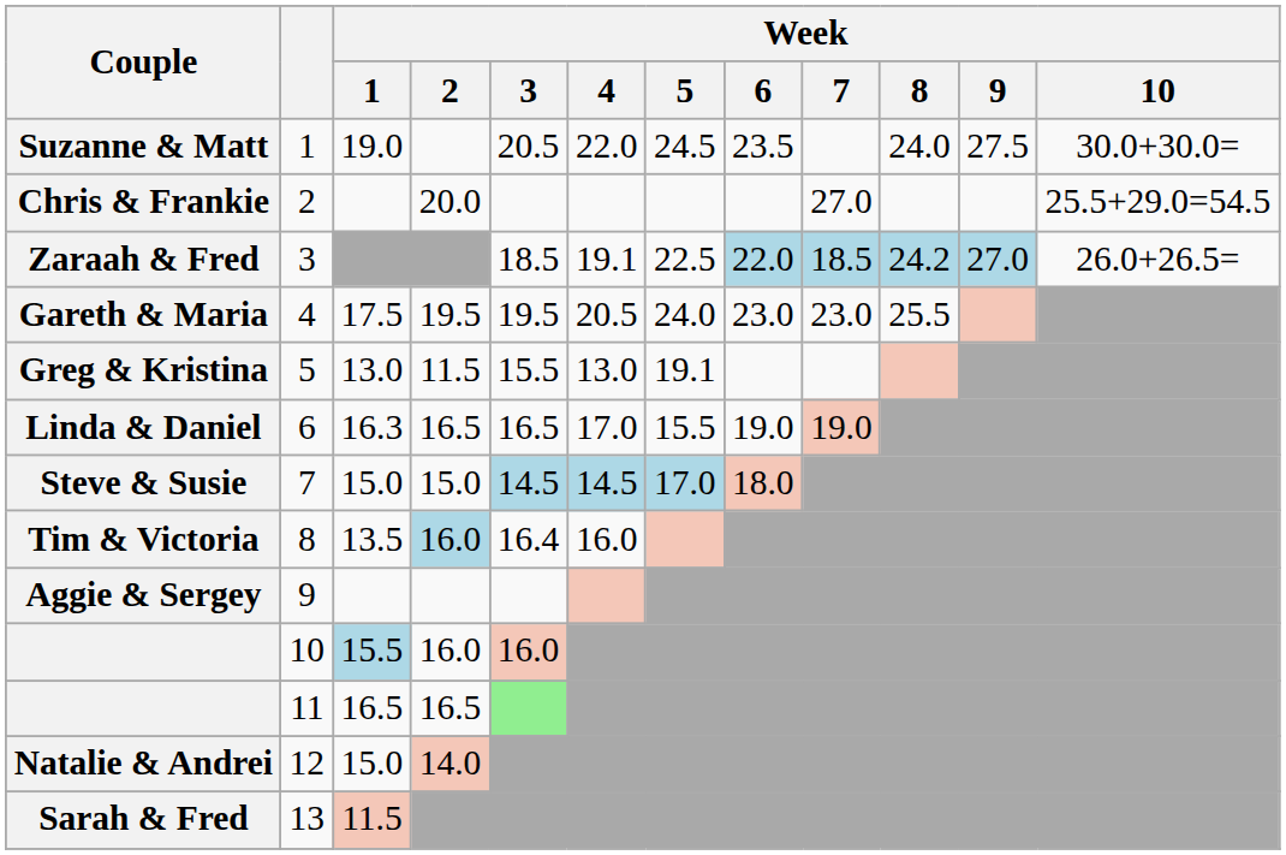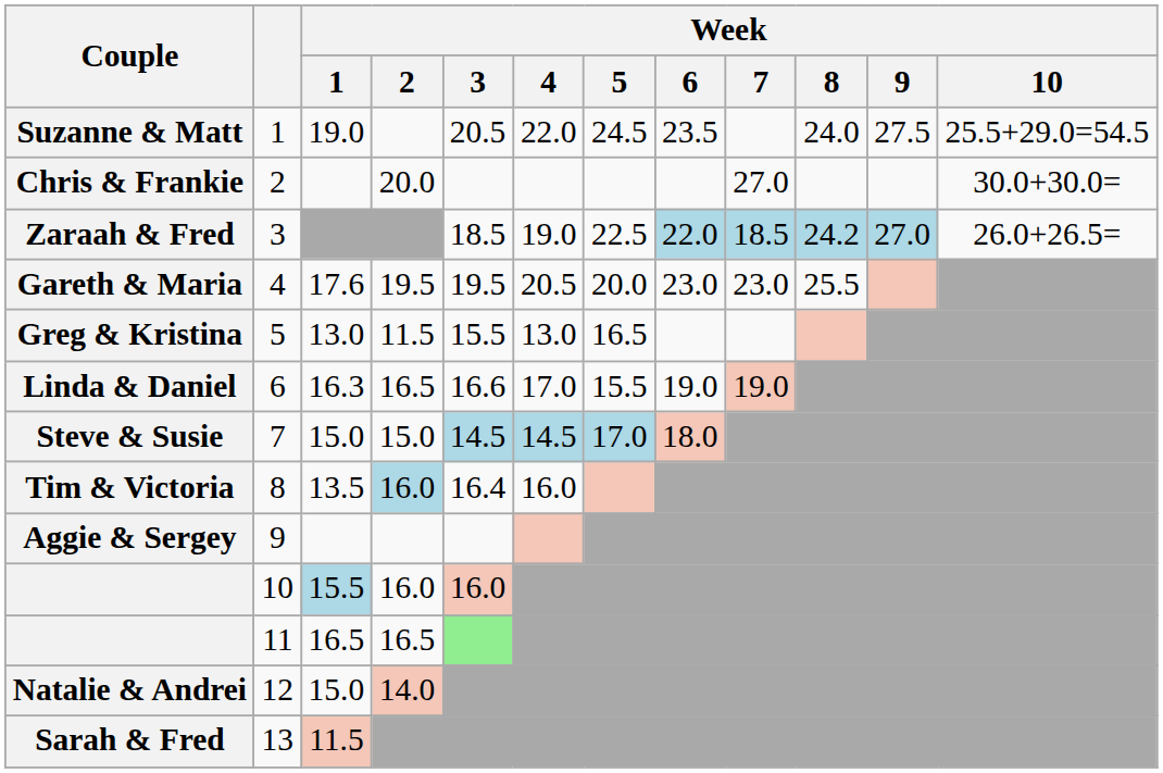 <table class="wikitable sortable" style="text-align:center">
 <tr>
 <th scope="col" rowspan=2 style="text-align:center">Couple</th>
 <th scope="col" rowspan=2 style="text-align:center"></th>
 <th colspan="10" style="text-align:center">Week</th>
 </tr>
 <tr>
 <th scope="col">1</th>
 <th scope="col">2</th>
 <th scope="col">3</th>
 <th scope="col">4</th>
 <th scope="col">5</th>
 <th scope="col">6</th>
 <th scope="col">7</th>
 <th scope="col">8</th>
 <th scope="col">9</th>
 <th scope="col">10</th>
 </tr>
 <tr>
 <th scope="row">Suzanne & Matt</th>
 <td>1</td>
 <td>19.0</td>
 <td></td>
 <td>20.5</td>
 <td>22.0</td>
 <td>24.5</td>
 <td>23.5</td>
 <td></td>
 <td>24.0</td>
 <td>27.5</td>
-<td>30.0+30.0=</td>
+<td>25.5+29.0=54.5</td>
 </tr>
 <tr>
 <th scope="row">Chris & Frankie</th>
 <td>2</td>
 <td></td>
 <td>20.0</td>
 <td></td>
 <td></td>
 <td></td>
 <td></td>
 <td>27.0</td>
 <td></td>
 <td></td>
-<td>25.5+29.0=54.5</td>
+<td>30.0+30.0=</td>
 </tr>
 <tr>
 <th scope="row">Zaraah & Fred</th>
 <td>3</td>
 <td colspan=2 bgcolor="darkgray"></td>
 <td>18.5</td>
-<td>19.1</td>
+<td>19.0</td>
 <td>22.5</td>
 <td bgcolor=lightblue>22.0</td>
 <td bgcolor=lightblue>18.5</td>
 <td bgcolor=lightblue>24.2</td>
 <td bgcolor=lightblue>27.0</td>
 <td>26.0+26.5=</td>
 </tr>
 <tr>
 <th scope="row">Gareth & Maria</th>
 <td>4</td>
-<td>17.5</td>
+<td>17.6</td>
 <td>19.5</td>
 <td>19.5</td>
 <td>20.5</td>
-<td>24.0</td>
+<td>20.0</td>
 <td>23.0</td>
 <td>23.0</td>
 <td>25.5</td>
 <td bgcolor="f4c7b8"></td>
 <td style=background:darkgrey></td>
 </tr>
 <tr>
 <th scope="row">Greg & Kristina</th>
 <td>5</td>
 <td>13.0</td>
 <td>11.5</td>
 <td>15.5</td>
 <td>13.0</td>
-<td>19.1</td>
+<td>16.5</td>
 <td></td>
 <td></td>
 <td bgcolor="f4c7b8"></td>
 <td style=background:darkgrey colspan="2"></td>
 </tr>
 <tr>
 <th scope="row">Linda & Daniel</th>
 <td>6</td>
 <td>16.3</td>
 <td>16.5</td>
-<td>16.5</td>
+<td>16.6</td>
 <td>17.0</td>
 <td>15.5</td>
 <td>19.0</td>
 <td bgcolor="f4c7b8">19.0</td>
 <td style=background:darkgrey colspan="3"></td>
 </tr>
 <tr>
 <th scope="row">Steve & Susie</th>
 <td>7</td>
 <td>15.0</td>
 <td>15.0</td>
 <td bgcolor=lightblue>14.5</td>
 <td bgcolor=lightblue>14.5</td>
 <td bgcolor=lightblue>17.0</td>
 <td bgcolor="f4c7b8">18.0</td>
 <td style=background:darkgrey colspan="4"></td>
 </tr>
 <tr>
 <th scope="row">Tim & Victoria</th>
 <td>8</td>
 <td>13.5</td>
 <td bgcolor=lightblue>16.0</td>
 <td>16.4</td>
 <td>16.0</td>
 <td bgcolor="f4c7b8"></td>
 <td style=background:darkgrey colspan="5"></td>
 </tr>
 <tr>
 <th scope="row">Aggie & Sergey</th>
 <td>9</td>
 <td></td>
 <td></td>
 <td></td>
 <td bgcolor="f4c7b8"></td>
 <td style=background:darkgrey colspan="6"></td>
 </tr>
 <tr>
 <th scope="row"></th>
 <td>10</td>
 <td bgcolor=lightblue>15.5</td>
 <td>16.0</td>
 <td bgcolor="f4c7b8">16.0</td>
 <td style=background:darkgrey colspan="7"></td>
 </tr>
 <tr>
 <th scope="row"></th>
 <td>11</td>
 <td>16.5</td>
 <td>16.5</td>
 <td style=background:lightgreen></td>
 <td style=background:darkgrey colspan=7></td>
 </tr>
 <tr>
 <th scope="row">Natalie & Andrei</th>
 <td>12</td>
 <td>15.0</td>
 <td bgcolor="f4c7b8">14.0</td>
 <td style=background:darkgrey colspan="8"></td>
 </tr>
 <tr>
 <th scope="row">Sarah & Fred</th>
 <td>13</td>
 <td bgcolor="f4c7b8">11.5</td>
 <td style=background:darkgrey colspan="9"></td>
 </tr>
 </table>
